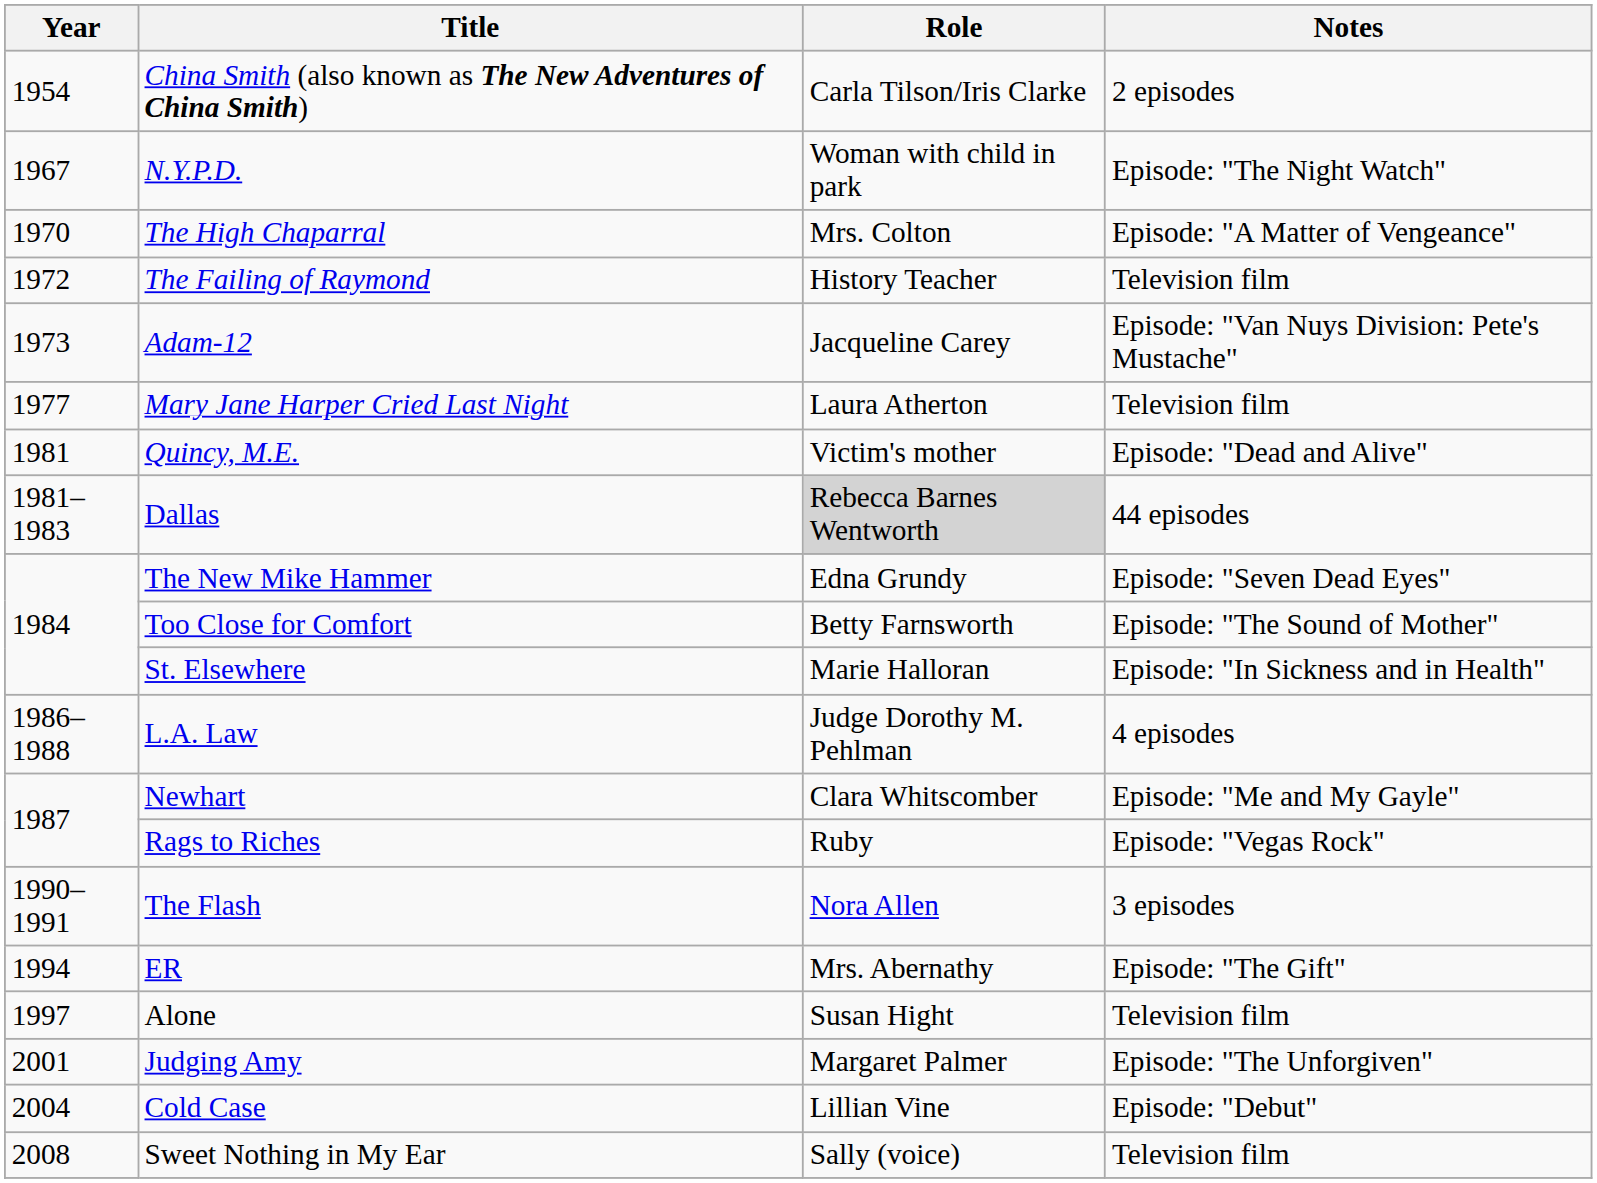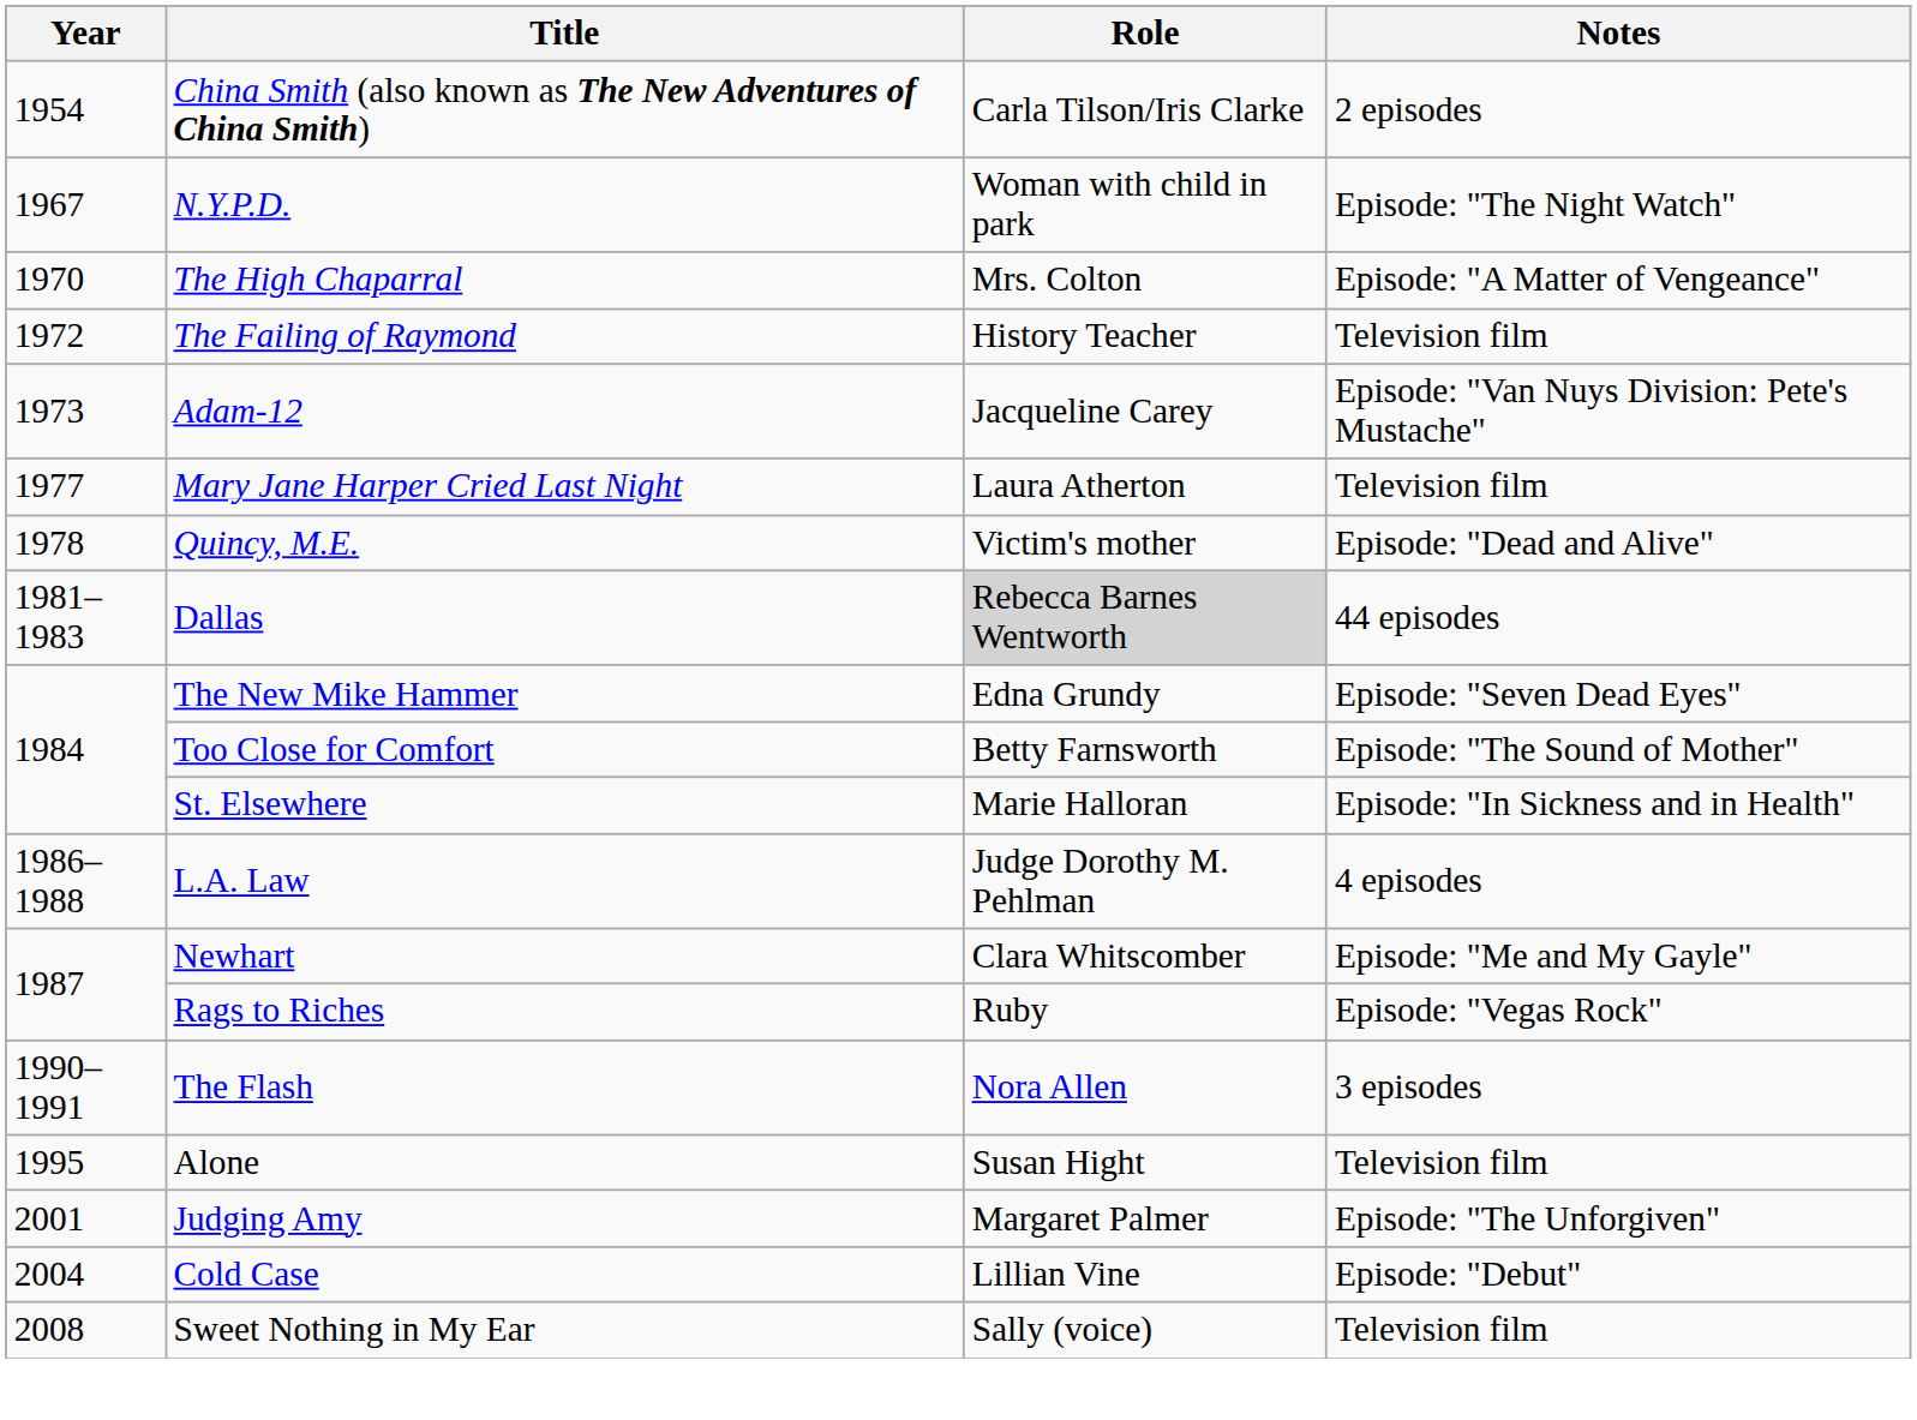 <table class="wikitable plainrowheaders sortable">
 <tr>
 <th scope="col">Year</th>
 <th scope="col">Title</th>
 <th scope="col">Role</th>
 <th scope="col" class="unsortable">Notes</th>
 </tr>
 <tr>
 <td>1954</td>
 <td><em><a href='#'>China Smith</a></em> (also known as <strong><em>The New Adventures of China Smith</em></strong>)</td>
 <td>Carla Tilson/Iris Clarke</td>
 <td>2 episodes</td>
 </tr>
 <tr>
 <td>1967</td>
 <td><em><a href='#'>N.Y.P.D.</a></em></td>
 <td>Woman with child in park</td>
 <td>Episode: "The Night Watch"</td>
 </tr>
 <tr>
 <td>1970</td>
 <td><em><a href='#'>The High Chaparral</a></em></td>
 <td>Mrs. Colton</td>
 <td>Episode: "A Matter of Vengeance"</td>
 </tr>
 <tr>
 <td>1972</td>
 <td><em><a href='#'>The Failing of Raymond</a></em></td>
 <td>History Teacher</td>
 <td>Television film</td>
 </tr>
 <tr>
 <td>1973</td>
 <td><em><a href='#'>Adam-12</a></em></td>
 <td>Jacqueline Carey</td>
 <td>Episode: "Van Nuys Division: Pete's Mustache"</td>
 </tr>
 <tr>
 <td>1977</td>
 <td><em><a href='#'>Mary Jane Harper Cried Last Night</a></em></td>
 <td>Laura Atherton</td>
 <td>Television film</td>
 </tr>
 <tr>
-<td>1981</td>
+<td>1978</td>
 <td><em><a href='#'>Quincy, M.E.</a></td>
 <td>Victim's mother</td>
 <td>Episode: "Dead and Alive"</td>
 </tr>
 <tr>
 <td>1981–1983</td>
 <td></em><a href='#'>Dallas</a><em></td>
 <td style="background: lightgrey;">Rebecca Barnes Wentworth</td>
 <td>44 episodes</td>
 </tr>
 <tr>
 <td rowspan=3>1984</td>
 <td></em><a href='#'>The New Mike Hammer</a><em></td>
 <td>Edna Grundy</td>
 <td>Episode: "Seven Dead Eyes"</td>
 </tr>
 <tr>
 <td></em><a href='#'>Too Close for Comfort</a><em></td>
 <td>Betty Farnsworth</td>
 <td>Episode: "The Sound of Mother"</td>
 </tr>
 <tr>
 <td></em><a href='#'>St. Elsewhere</a><em></td>
 <td>Marie Halloran</td>
 <td>Episode: "In Sickness and in Health"</td>
 </tr>
 <tr>
 <td>1986–1988</td>
 <td></em><a href='#'>L.A. Law</a><em></td>
 <td>Judge Dorothy M. Pehlman</td>
 <td>4 episodes</td>
 </tr>
 <tr>
 <td rowspan=2>1987</td>
 <td></em><a href='#'>Newhart</a><em></td>
 <td>Clara Whitscomber</td>
 <td>Episode: "Me and My Gayle"</td>
 </tr>
 <tr>
 <td></em><a href='#'>Rags to Riches</a><em></td>
 <td>Ruby</td>
 <td>Episode: "Vegas Rock"</td>
 </tr>
 <tr>
 <td>1990–1991</td>
 <td></em><a href='#'>The Flash</a><em></td>
 <td><a href='#'>Nora Allen</a></td>
 <td>3 episodes</td>
 </tr>
 <tr>
-<td>1994</td>
-<td></em><a href='#'>ER</a><em></td>
-<td>Mrs. Abernathy</td>
-<td>Episode: "The Gift"</td>
-</tr>
-<tr>
-<td>1997</td>
+<td>1995</td>
 <td></em>Alone<em></td>
 <td>Susan Hight</td>
 <td>Television film</td>
 </tr>
 <tr>
 <td>2001</td>
 <td></em><a href='#'>Judging Amy</a><em></td>
 <td>Margaret Palmer</td>
 <td>Episode: "The Unforgiven"</td>
 </tr>
 <tr>
 <td>2004</td>
 <td></em><a href='#'>Cold Case</a><em></td>
 <td>Lillian Vine</td>
 <td>Episode: "Debut"</td>
 </tr>
 <tr>
 <td>2008</td>
 <td></em>Sweet Nothing in My Ear<em></td>
 <td>Sally (voice)</td>
 <td>Television film</td>
 </tr>
 </table>
